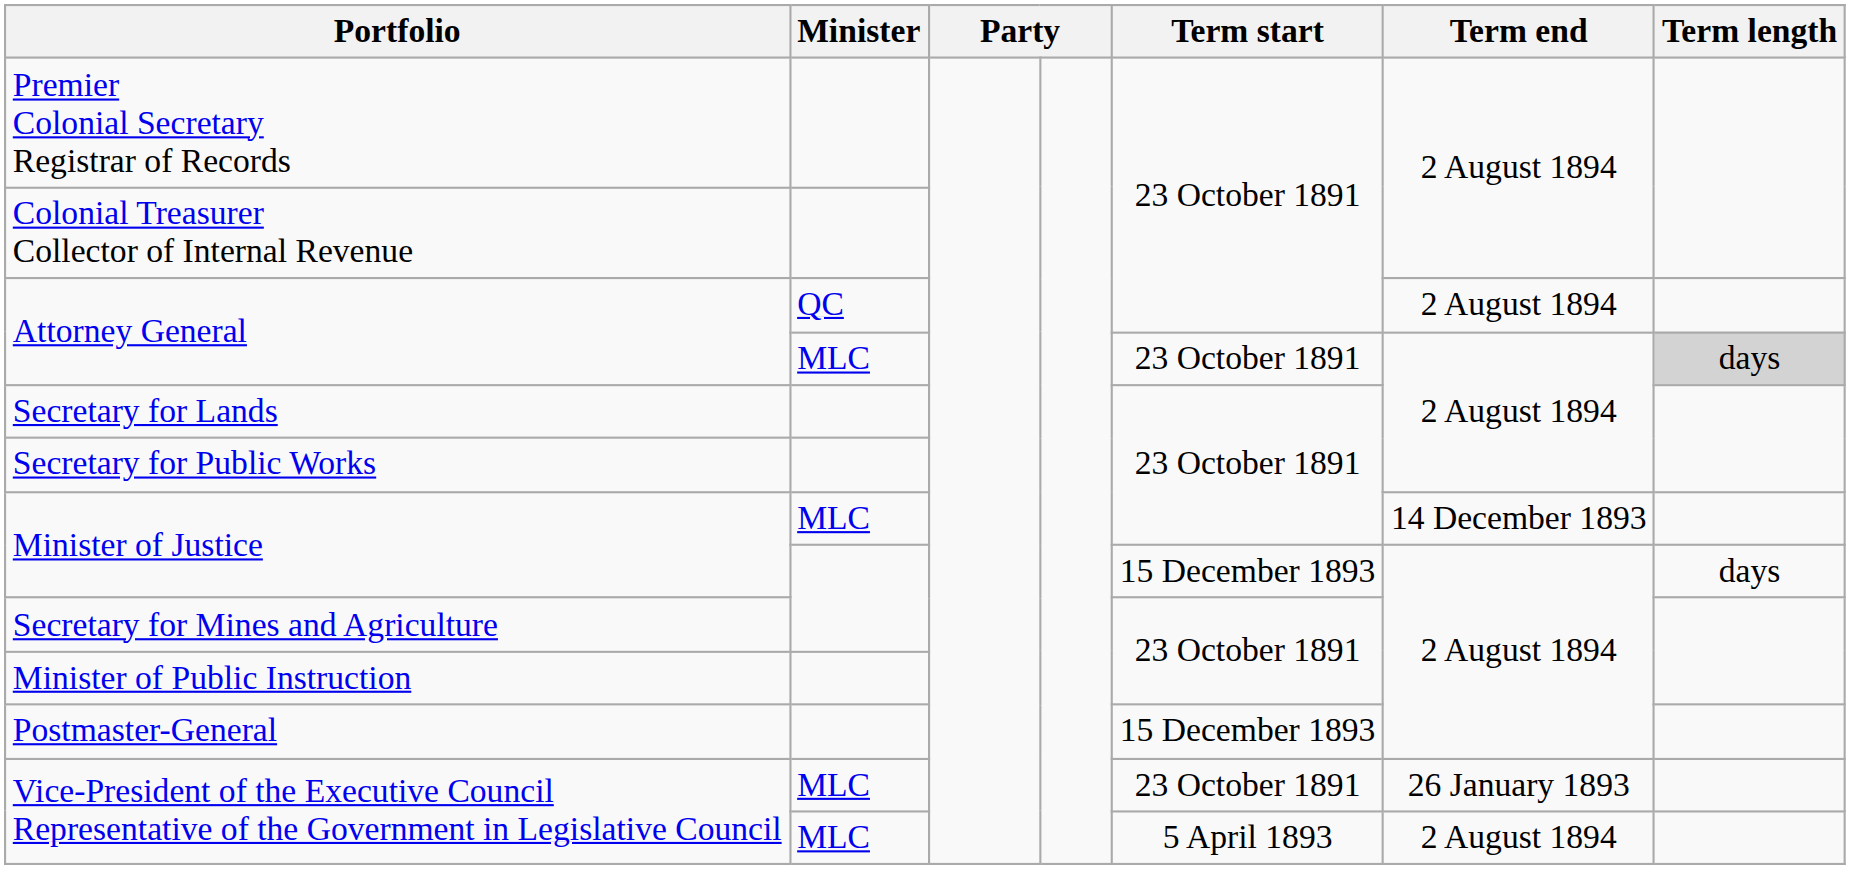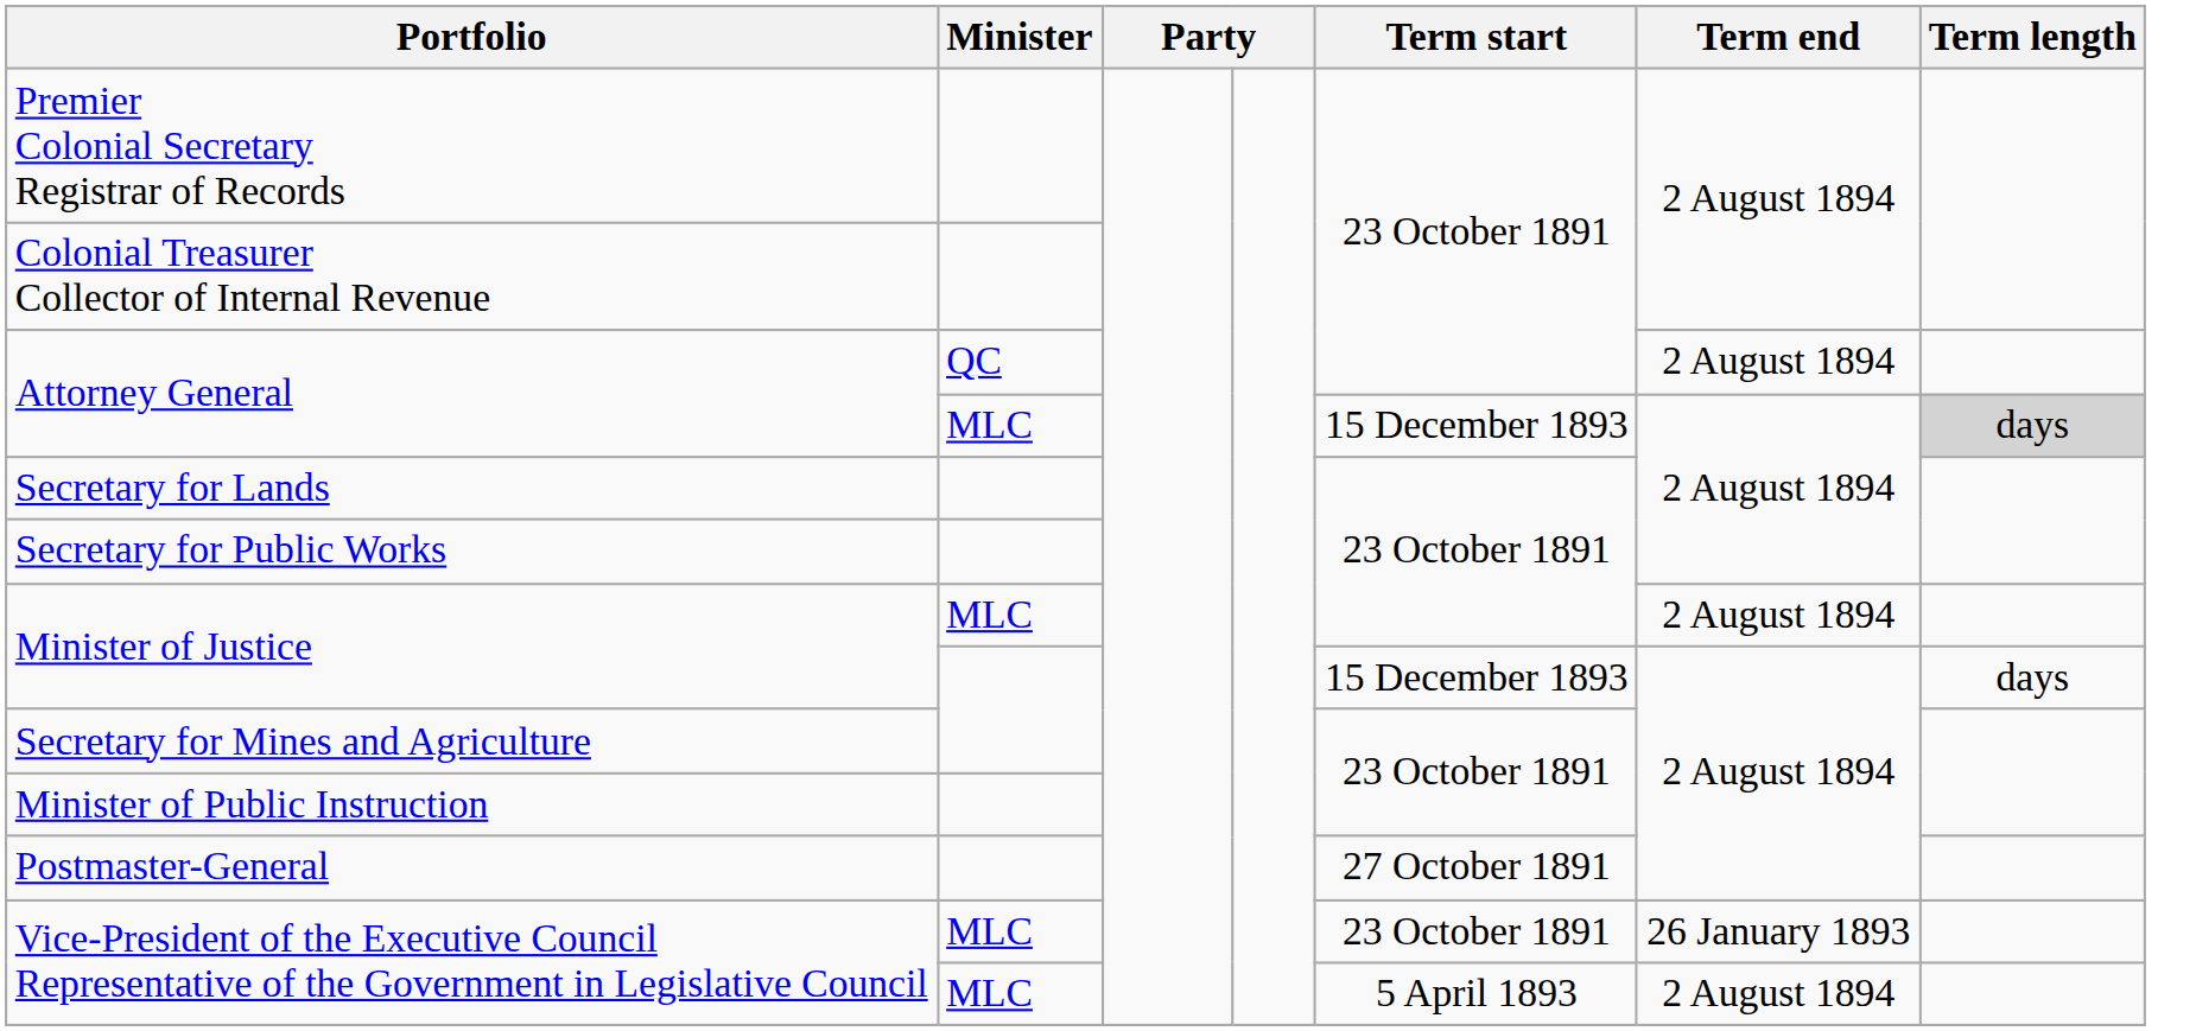 <table class="wikitable sortable">
 <tr>
 <th>Portfolio</th>
 <th>Minister</th>
 <th colspan=2 width=10%>Party</th>
 <th>Term start</th>
 <th>Term end</th>
 <th>Term length</th>
 </tr>
 <tr>
 <td><a href='#'>Premier</a><br><a href='#'>Colonial Secretary</a><br>Registrar of Records</td>
 <td></td>
 <td rowspan="13" > </td>
 <td rowspan="13"></td>
 <td rowspan="3" align="center">23 October 1891</td>
 <td rowspan="2" align="center">2 August 1894</td>
 <td rowspan="2" align="center"></td>
 </tr>
 <tr>
 <td><a href='#'>Colonial Treasurer</a><br>Collector of Internal Revenue</td>
 <td></td>
 </tr>
 <tr>
 <td rowspan="2"><a href='#'>Attorney General</a></td>
 <td> <a href='#'>QC</a></td>
 <td align="center">2 August 1894</td>
 <td align="center"></td>
 </tr>
 <tr>
 <td> <a href='#'>MLC</a></td>
-<td align="center">23 October 1891</td>
+<td align="center">15 December 1893</td>
 <td rowspan="3" align="center">2 August 1894</td>
 <td align="center" style="background: lightgrey;"> days</td>
 </tr>
 <tr>
 <td><a href='#'>Secretary for Lands</a></td>
 <td></td>
 <td rowspan="3" align="center">23 October 1891</td>
 <td rowspan="2" align="center"></td>
 </tr>
 <tr>
 <td><a href='#'>Secretary for Public Works</a></td>
 <td></td>
 </tr>
 <tr>
 <td rowspan="2"><a href='#'>Minister of Justice</a></td>
 <td> <a href='#'>MLC</a></td>
-<td align="center">14 December 1893</td>
+<td align="center">2 August 1894</td>
 <td align="center"></td>
 </tr>
 <tr>
 <td rowspan="2"></td>
 <td align="center">15 December 1893</td>
 <td rowspan="4" align="center">2 August 1894</td>
 <td align="center"> days</td>
 </tr>
 <tr>
 <td><a href='#'>Secretary for Mines and Agriculture</a></td>
 <td rowspan="2" align="center">23 October 1891</td>
 <td rowspan="2" align="center"></td>
 </tr>
 <tr>
 <td><a href='#'>Minister of Public Instruction</a></td>
 <td></td>
 </tr>
 <tr>
 <td><a href='#'>Postmaster-General</a></td>
 <td></td>
-<td align="center">15 December 1893</td>
+<td rowspan="1" align="center">27 October 1891</td>
 <td align="center"></td>
 </tr>
 <tr>
 <td rowspan="2"><a href='#'>Vice-President of the Executive Council</a><br><a href='#'>Representative of the Government in Legislative Council</a></td>
 <td> <a href='#'>MLC</a></td>
 <td align="center">23 October 1891</td>
 <td align="center">26 January 1893</td>
 <td align="center"></td>
 </tr>
 <tr>
 <td> <a href='#'>MLC</a></td>
 <td align="center">5 April 1893</td>
 <td align="center">2 August 1894</td>
 <td align="center"></td>
 </tr>
 </table>
